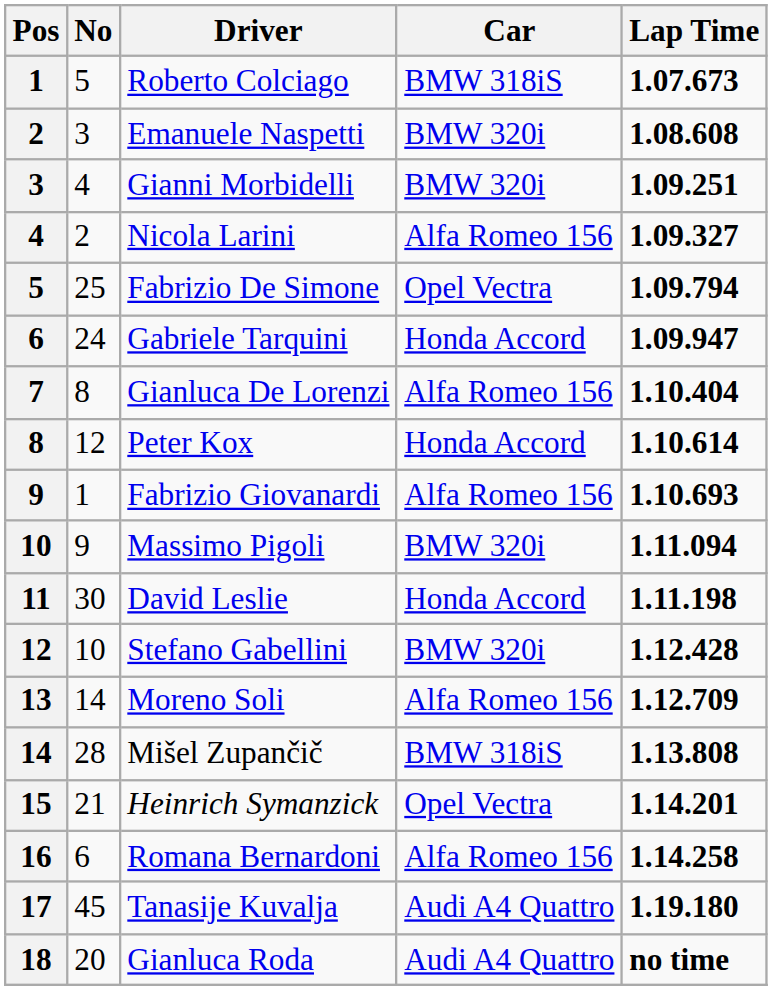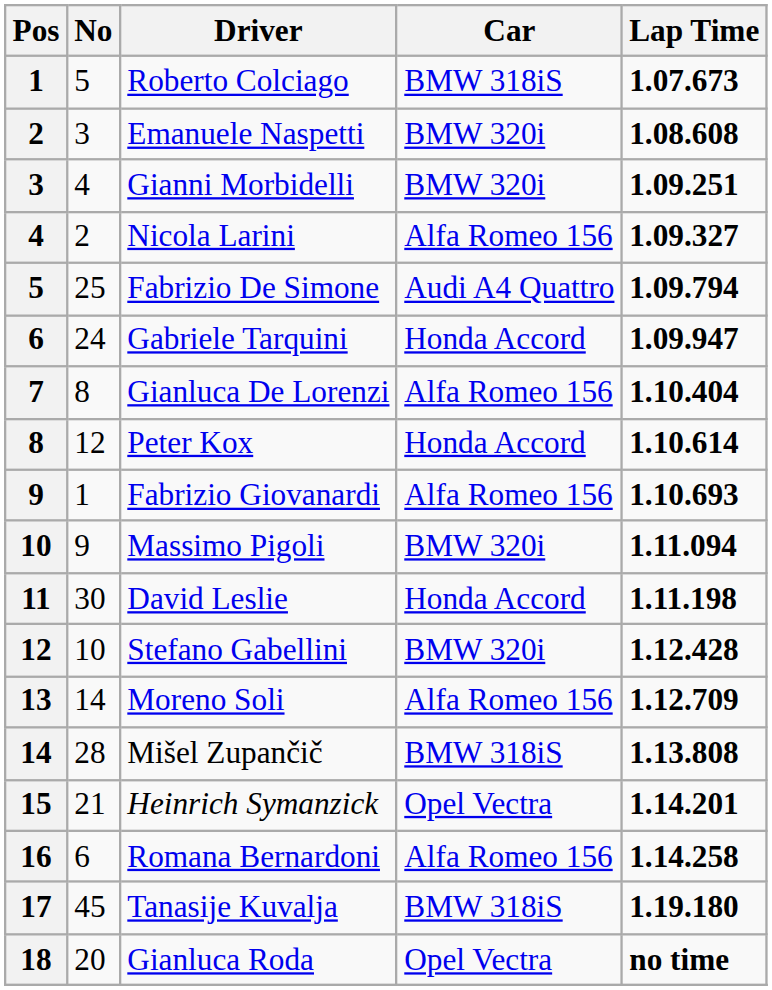 <table class="wikitable" style="font-size: 85%;">
 <tr>
 <th>Pos</th>
 <th>No</th>
 <th>Driver</th>
 <th>Car</th>
 <th>Lap Time</th>
 </tr>
 <tr>
 <th>1</th>
 <td>5</td>
 <td> <a href='#'>Roberto Colciago</a></td>
 <td><a href='#'>BMW 318iS</a></td>
 <td><strong>1.07.673</strong></td>
 </tr>
 <tr>
 <th>2</th>
 <td>3</td>
 <td> <a href='#'>Emanuele Naspetti</a></td>
 <td><a href='#'>BMW 320i</a></td>
 <td><strong>1.08.608</strong></td>
 </tr>
 <tr>
 <th>3</th>
 <td>4</td>
 <td> <a href='#'>Gianni Morbidelli</a></td>
 <td><a href='#'>BMW 320i</a></td>
 <td><strong>1.09.251</strong></td>
 </tr>
 <tr>
 <th>4</th>
 <td>2</td>
 <td> <a href='#'>Nicola Larini</a></td>
 <td><a href='#'>Alfa Romeo 156</a></td>
 <td><strong>1.09.327</strong></td>
 </tr>
 <tr>
 <th>5</th>
 <td>25</td>
 <td> <a href='#'>Fabrizio De Simone</a></td>
-<td><a href='#'>Opel Vectra</a></td>
+<td><a href='#'>Audi A4 Quattro</a></td>
 <td><strong>1.09.794</strong></td>
 </tr>
 <tr>
 <th>6</th>
 <td>24</td>
 <td> <a href='#'>Gabriele Tarquini</a></td>
 <td><a href='#'>Honda Accord</a></td>
 <td><strong>1.09.947</strong></td>
 </tr>
 <tr>
 <th>7</th>
 <td>8</td>
 <td> <a href='#'>Gianluca De Lorenzi</a></td>
 <td><a href='#'>Alfa Romeo 156</a></td>
 <td><strong>1.10.404</strong></td>
 </tr>
 <tr>
 <th>8</th>
 <td>12</td>
 <td> <a href='#'>Peter Kox</a></td>
 <td><a href='#'>Honda Accord</a></td>
 <td><strong>1.10.614</strong></td>
 </tr>
 <tr>
 <th>9</th>
 <td>1</td>
 <td> <a href='#'>Fabrizio Giovanardi</a></td>
 <td><a href='#'>Alfa Romeo 156</a></td>
 <td><strong>1.10.693</strong></td>
 </tr>
 <tr>
 <th>10</th>
 <td>9</td>
 <td> <a href='#'>Massimo Pigoli</a></td>
 <td><a href='#'>BMW 320i</a></td>
 <td><strong>1.11.094</strong></td>
 </tr>
 <tr>
 <th>11</th>
 <td>30</td>
 <td> <a href='#'>David Leslie</a></td>
 <td><a href='#'>Honda Accord</a></td>
 <td><strong>1.11.198</strong></td>
 </tr>
 <tr>
 <th>12</th>
 <td>10</td>
 <td> <a href='#'>Stefano Gabellini</a></td>
 <td><a href='#'>BMW 320i</a></td>
 <td><strong>1.12.428</strong></td>
 </tr>
 <tr>
 <th>13</th>
 <td>14</td>
 <td> <a href='#'>Moreno Soli</a></td>
 <td><a href='#'>Alfa Romeo 156</a></td>
 <td><strong>1.12.709</strong></td>
 </tr>
 <tr>
 <th>14</th>
 <td>28</td>
 <td> Mišel Zupančič</td>
 <td><a href='#'>BMW 318iS</a></td>
 <td><strong>1.13.808</strong></td>
 </tr>
 <tr>
 <th>15</th>
 <td>21</td>
 <td> <em>Heinrich Symanzick</em></td>
 <td><a href='#'>Opel Vectra</a></td>
 <td><strong>1.14.201</strong></td>
 </tr>
 <tr>
 <th>16</th>
 <td>6</td>
 <td> <a href='#'>Romana Bernardoni</a></td>
 <td><a href='#'>Alfa Romeo 156</a></td>
 <td><strong>1.14.258</strong></td>
 </tr>
 <tr>
 <th>17</th>
 <td>45</td>
 <td> <a href='#'>Tanasije Kuvalja</a></td>
-<td><a href='#'>Audi A4 Quattro</a></td>
+<td><a href='#'>BMW 318iS</a></td>
 <td><strong>1.19.180</strong></td>
 </tr>
 <tr>
 <th>18</th>
 <td>20</td>
 <td> <a href='#'>Gianluca Roda</a></td>
-<td><a href='#'>Audi A4 Quattro</a></td>
+<td><a href='#'>Opel Vectra</a></td>
 <td><strong>no time</strong></td>
 </tr>
 <tr>
 </tr>
 </table>
